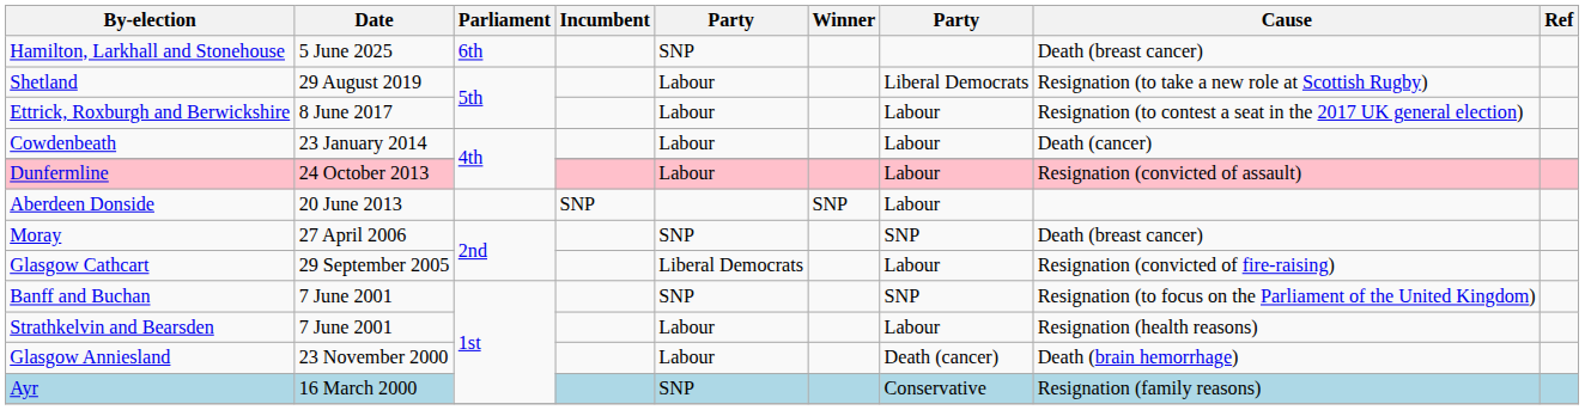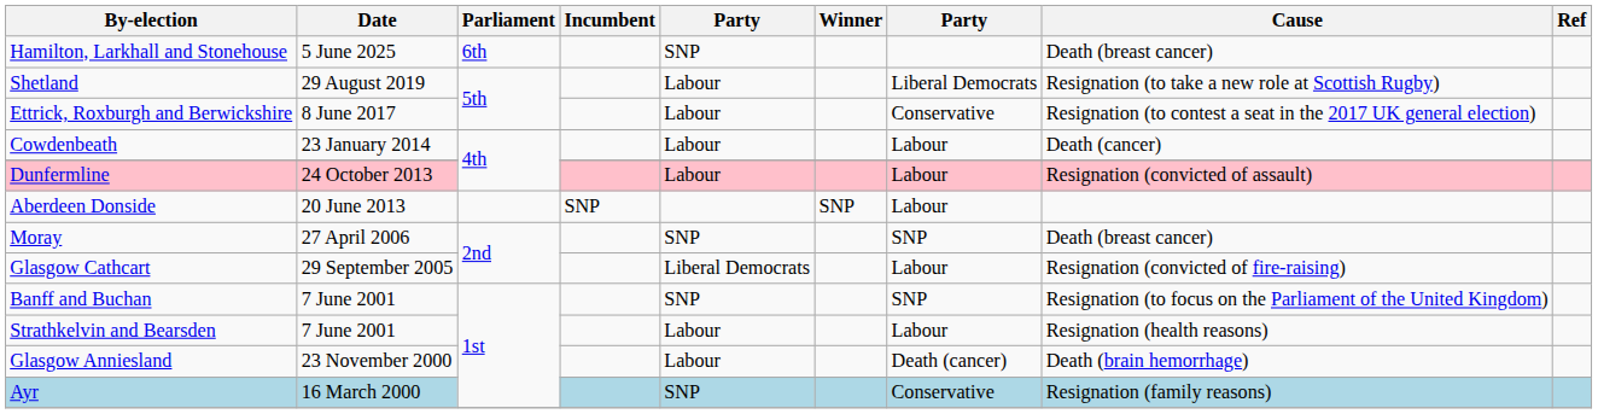 <table class="wikitable sortable">
 <tr>
 <th scope=col>By-election</th>
 <th scope=col data-sort-type=date>Date</th>
 <th scope=col>Parliament</th>
 <th scope=col>Incumbent</th>
 <th scope=col>Party</th>
 <th scope=col>Winner</th>
 <th scope=col>Party</th>
 <th scope=col>Cause</th>
 <th scope=col class=unsortable>Ref</th>
 </tr>
 <tr>
 <td><a href='#'>Hamilton, Larkhall and Stonehouse</a></td>
 <td>5 June 2025</td>
 <td><a href='#'>6th</a></td>
 <td></td>
 <td> SNP</td>
 <td></td>
 <td></td>
 <td>Death (breast cancer)</td>
 <td></td>
 </tr>
 <tr>
 <td><a href='#'>Shetland</a></td>
 <td>29 August 2019</td>
 <td rowspan=2><a href='#'>5th</a></td>
 <td></td>
 <td> Labour</td>
 <td></td>
 <td> Liberal Democrats</td>
 <td>Resignation (to take a new role at <a href='#'>Scottish Rugby</a>)</td>
 <td></td>
 </tr>
 <tr>
 <td><a href='#'>Ettrick, Roxburgh and Berwickshire</a></td>
 <td>8 June 2017</td>
 <td></td>
 <td> Labour</td>
 <td></td>
-<td> Labour</td>
+<td> Conservative</td>
 <td>Resignation (to contest a seat in the <a href='#'>2017 UK general election</a>)</td>
 <td></td>
 </tr>
 <tr>
 <td><a href='#'>Cowdenbeath</a></td>
 <td>23 January 2014</td>
 <td rowspan=3><a href='#'>4th</a></td>
 <td></td>
 <td> Labour</td>
 <td></td>
 <td> Labour</td>
 <td>Death (cancer)</td>
 <td></td>
 </tr>
 <tr>
 </tr>
 <tr bgcolor=pink>
 <td><a href='#'>Dunfermline</a></td>
 <td>24 October 2013</td>
 <td></td>
 <td> Labour</td>
 <td></td>
 <td> Labour</td>
 <td>Resignation (convicted of assault)</td>
 <td></td>
 </tr>
 <tr>
 <td><a href='#'>Aberdeen Donside</a></td>
 <td>20 June 2013</td>
 <td></td>
 <td> SNP</td>
 <td></td>
 <td> SNP</td>
 <td> Labour</td>
 <td></td>
 </tr>
 <tr>
 <td><a href='#'>Moray</a></td>
 <td>27 April 2006</td>
 <td rowspan=2><a href='#'>2nd</a></td>
 <td></td>
 <td> SNP</td>
 <td></td>
 <td> SNP</td>
 <td>Death (breast cancer)</td>
 <td></td>
 </tr>
 <tr>
 <td><a href='#'>Glasgow Cathcart</a></td>
 <td>29 September 2005</td>
 <td></td>
 <td> Liberal Democrats</td>
 <td></td>
 <td> Labour</td>
 <td>Resignation (convicted of <a href='#'>fire-raising</a>)</td>
 <td></td>
 </tr>
 <tr>
 <td><a href='#'>Banff and Buchan</a></td>
 <td>7 June 2001</td>
 <td rowspan=4><a href='#'>1st</a></td>
 <td></td>
 <td> SNP</td>
 <td></td>
 <td> SNP</td>
 <td>Resignation (to focus on the <a href='#'>Parliament of the United Kingdom</a>)</td>
 <td></td>
 </tr>
 <tr>
 <td><a href='#'>Strathkelvin and Bearsden</a></td>
 <td>7 June 2001</td>
 <td></td>
 <td> Labour</td>
 <td></td>
 <td> Labour</td>
 <td>Resignation (health reasons)</td>
 <td></td>
 </tr>
 <tr>
 <td><a href='#'>Glasgow Anniesland</a></td>
 <td>23 November 2000</td>
 <td></td>
 <td> Labour</td>
 <td></td>
 <td>Death (cancer)</td>
 <td>Death (<a href='#'>brain hemorrhage</a>)</td>
 <td></td>
 </tr>
 <tr bgcolor=lightblue>
 <td><a href='#'>Ayr</a></td>
 <td>16 March 2000</td>
 <td></td>
 <td> SNP</td>
 <td></td>
 <td> Conservative</td>
 <td>Resignation (family reasons)</td>
 <td></td>
 </tr>
 <tr>
 </tr>
 </table>
